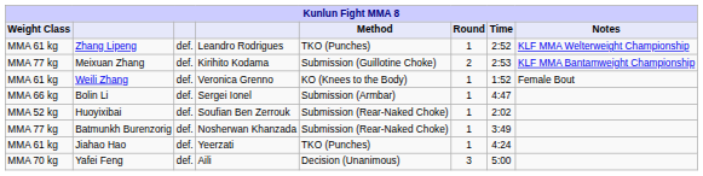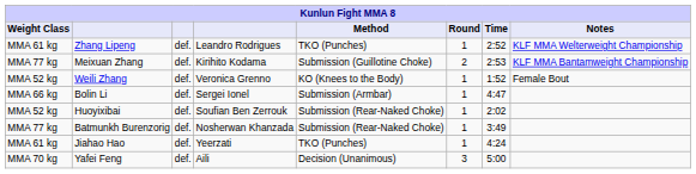 <table class="wikitable" style="font-size: 75%;">
 <tr>
 <th colspan="8" style="background-color: #ccf; color: #000080; text-align: center;"><strong>Kunlun Fight MMA 8</strong></th>
 </tr>
 <tr>
 <th colspan="1" style="background-color: #E6E8FA; color: #000000; text-align: center;">Weight Class</th>
 <th colspan="1" style="background-color: #E6E8FA; color: #000000; text-align: center;"></th>
 <th colspan="1" style="background-color: #E6E8FA; color: #000000; text-align: center;"></th>
 <th colspan="1" style="background-color: #E6E8FA; color: #000000; text-align: center;"></th>
 <th colspan="1" style="background-color: #E6E8FA; color: #000000; text-align: center;">Method</th>
 <th colspan="1" style="background-color: #E6E8FA; color: #000000; text-align: center;">Round</th>
 <th colspan="1" style="background-color: #E6E8FA; color: #000000; text-align: center;">Time</th>
 <th colspan="1" style="background-color: #E6E8FA; color: #000000; text-align: center;">Notes</th>
 </tr>
 <tr>
 <td>MMA 61 kg</td>
 <td> <a href='#'>Zhang Lipeng</a></td>
 <td align=center>def.</td>
 <td> Leandro Rodrigues</td>
 <td>TKO (Punches)</td>
 <td align=center>1</td>
 <td align=center>2:52</td>
 <td><a href='#'>KLF MMA Welterweight Championship</a></td>
 </tr>
 <tr>
 <td>MMA 77 kg</td>
 <td> Meixuan Zhang</td>
 <td align=center>def.</td>
 <td> Kirihito Kodama</td>
 <td>Submission (Guillotine Choke)</td>
 <td align=center>2</td>
 <td align=center>2:53</td>
 <td><a href='#'>KLF MMA Bantamweight Championship</a></td>
 </tr>
 <tr>
-<td>MMA 61 kg</td>
+<td>MMA 52 kg</td>
 <td> <a href='#'>Weili Zhang</a></td>
 <td align=center>def.</td>
 <td> Veronica Grenno</td>
 <td>KO (Knees to the Body)</td>
 <td align=center>1</td>
 <td align=center>1:52</td>
 <td>Female Bout</td>
 </tr>
 <tr>
 <td>MMA 66 kg</td>
 <td> Bolin Li</td>
 <td align=center>def.</td>
 <td> Sergei Ionel</td>
 <td>Submission (Armbar)</td>
 <td align=center>1</td>
 <td align=center>4:47</td>
 <td></td>
 </tr>
 <tr>
 <td>MMA 52 kg</td>
 <td> Huoyixibai</td>
 <td align=center>def.</td>
 <td> Soufian Ben Zerrouk</td>
 <td>Submission (Rear-Naked Choke)</td>
 <td align=center>1</td>
 <td align=center>2:02</td>
 <td></td>
 </tr>
 <tr>
 <td>MMA 77 kg</td>
 <td> Batmunkh Burenzorig</td>
 <td align=center>def.</td>
 <td> Nosherwan Khanzada</td>
 <td>Submission (Rear-Naked Choke)</td>
 <td align=center>1</td>
 <td align=center>3:49</td>
 <td></td>
 </tr>
 <tr>
 <td>MMA 61 kg</td>
 <td> Jiahao Hao</td>
 <td align=center>def.</td>
 <td> Yeerzati</td>
 <td>TKO (Punches)</td>
 <td align=center>1</td>
 <td align=center>4:24</td>
 <td></td>
 </tr>
 <tr>
 <td>MMA 70 kg</td>
 <td> Yafei Feng</td>
 <td align=center>def.</td>
 <td> Aili</td>
 <td>Decision (Unanimous)</td>
 <td align=center>3</td>
 <td align=center>5:00</td>
 <td></td>
 </tr>
 </table>
